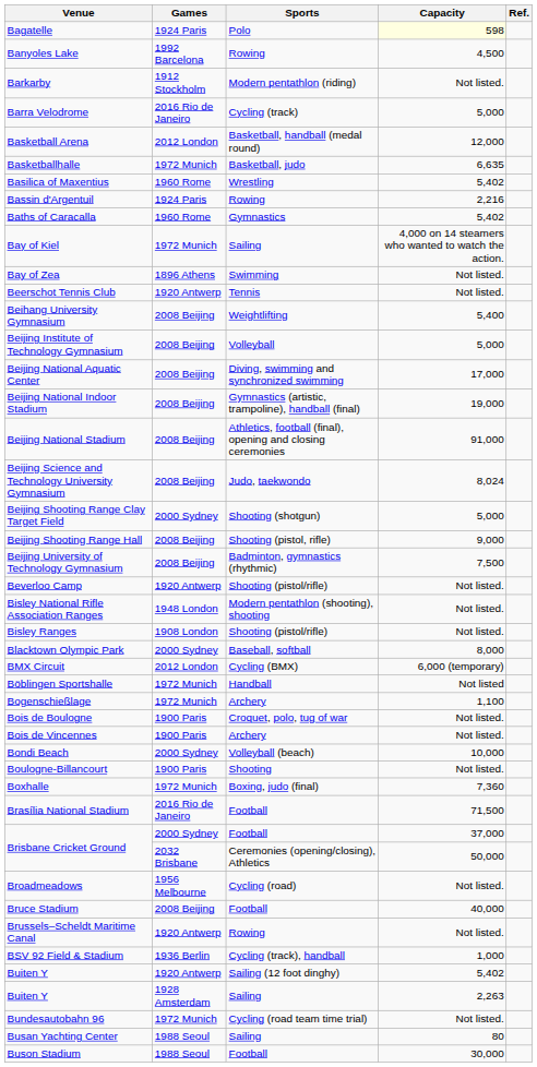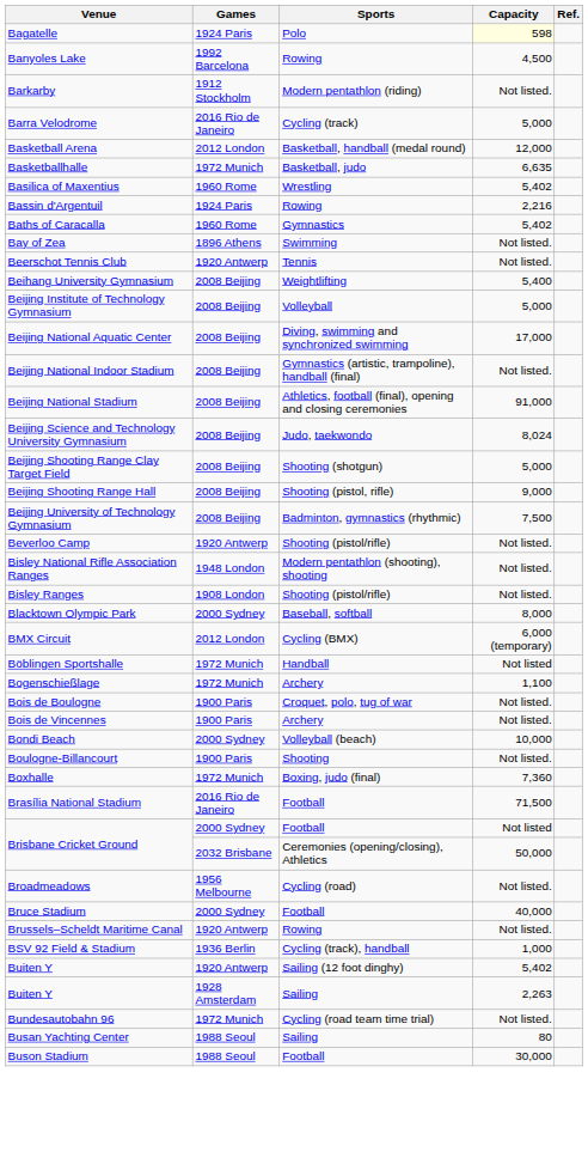 <table class="wikitable sortable" width=780px>
 <tr>
 <th>Venue</th>
 <th>Games</th>
 <th>Sports</th>
 <th>Capacity</th>
 <th>Ref.</th>
 </tr>
 <tr>
 <td><a href='#'>Bagatelle</a></td>
 <td><a href='#'>1924 Paris</a></td>
 <td><a href='#'>Polo</a></td>
 <td align="right" style="background: lightyellow;">598</td>
 <td align=center></td>
 </tr>
 <tr>
 <td><a href='#'>Banyoles Lake</a></td>
 <td><a href='#'>1992 Barcelona</a></td>
 <td><a href='#'>Rowing</a></td>
 <td align="right">4,500</td>
 <td align=center></td>
 </tr>
 <tr>
 <td><a href='#'>Barkarby</a></td>
 <td><a href='#'>1912 Stockholm</a></td>
 <td><a href='#'>Modern pentathlon</a> (riding)</td>
 <td align="right">Not listed.</td>
 <td align=center></td>
 </tr>
 <tr>
 <td><a href='#'>Barra Velodrome</a></td>
 <td><a href='#'>2016 Rio de Janeiro</a></td>
 <td><a href='#'>Cycling</a> (track)</td>
 <td align="right">5,000</td>
 <td align="center"></td>
 </tr>
 <tr>
 <td><a href='#'>Basketball Arena</a></td>
 <td><a href='#'>2012 London</a></td>
 <td><a href='#'>Basketball</a>, <a href='#'>handball</a> (medal round)</td>
 <td align="right">12,000</td>
 <td align=center></td>
 </tr>
 <tr>
 <td><a href='#'>Basketballhalle</a></td>
 <td><a href='#'>1972 Munich</a></td>
 <td><a href='#'>Basketball</a>, <a href='#'>judo</a></td>
 <td align="right">6,635</td>
 <td align=center></td>
 </tr>
 <tr>
 <td><a href='#'>Basilica of Maxentius</a></td>
 <td><a href='#'>1960 Rome</a></td>
 <td><a href='#'>Wrestling</a></td>
 <td align="right">5,402</td>
 <td align=center></td>
 </tr>
 <tr>
 <td><a href='#'>Bassin d'Argentuil</a></td>
 <td><a href='#'>1924 Paris</a></td>
 <td><a href='#'>Rowing</a></td>
 <td align="right">2,216</td>
 <td align=center></td>
 </tr>
 <tr>
 <td><a href='#'>Baths of Caracalla</a></td>
 <td><a href='#'>1960 Rome</a></td>
 <td><a href='#'>Gymnastics</a></td>
 <td align="right">5,402</td>
 <td align=center></td>
 </tr>
 <tr>
-<td><a href='#'>Bay of Kiel</a></td>
-<td><a href='#'>1972 Munich</a></td>
-<td><a href='#'>Sailing</a></td>
-<td align="right">4,000 on 14 steamers who wanted to watch the action.</td>
-<td align=center></td>
-</tr>
-<tr>
 <td><a href='#'>Bay of Zea</a></td>
 <td><a href='#'>1896 Athens</a></td>
 <td><a href='#'>Swimming</a></td>
 <td align="right">Not listed.</td>
 <td align=center></td>
 </tr>
 <tr>
 <td><a href='#'>Beerschot Tennis Club</a></td>
 <td><a href='#'>1920 Antwerp</a></td>
 <td><a href='#'>Tennis</a></td>
 <td align="right">Not listed.</td>
 <td align=center></td>
 </tr>
 <tr>
 <td><a href='#'>Beihang University Gymnasium</a></td>
 <td><a href='#'>2008 Beijing</a></td>
 <td><a href='#'>Weightlifting</a></td>
 <td align="right">5,400</td>
 <td align=center></td>
 </tr>
 <tr>
 <td><a href='#'>Beijing Institute of Technology Gymnasium</a></td>
 <td><a href='#'>2008 Beijing</a></td>
 <td><a href='#'>Volleyball</a></td>
 <td align="right">5,000</td>
 <td align=center></td>
 </tr>
 <tr>
 <td><a href='#'>Beijing National Aquatic Center</a></td>
 <td><a href='#'>2008 Beijing</a></td>
 <td><a href='#'>Diving</a>, <a href='#'>swimming</a> and <a href='#'>synchronized swimming</a></td>
 <td align="right">17,000</td>
 <td align=center></td>
 </tr>
 <tr>
 <td><a href='#'>Beijing National Indoor Stadium</a></td>
 <td><a href='#'>2008 Beijing</a></td>
 <td><a href='#'>Gymnastics</a> (artistic, trampoline), <a href='#'>handball</a> (final)</td>
-<td align="right">19,000</td>
+<td align="right">Not listed.</td>
 <td align=center></td>
 </tr>
 <tr>
 <td><a href='#'>Beijing National Stadium</a></td>
 <td><a href='#'>2008 Beijing</a></td>
 <td><a href='#'>Athletics</a>, <a href='#'>football</a> (final), opening and closing ceremonies</td>
 <td align="right">91,000</td>
 <td align=center></td>
 </tr>
 <tr>
 <td><a href='#'>Beijing Science and Technology University Gymnasium</a></td>
 <td><a href='#'>2008 Beijing</a></td>
 <td><a href='#'>Judo</a>, <a href='#'>taekwondo</a></td>
 <td align="right">8,024</td>
 <td align=center></td>
 </tr>
 <tr>
 <td><a href='#'>Beijing Shooting Range Clay Target Field</a></td>
-<td><a href='#'>2000 Sydney</a></td>
+<td><a href='#'>2008 Beijing</a></td>
 <td><a href='#'>Shooting</a> (shotgun)</td>
 <td align="right">5,000</td>
 <td align=center></td>
 </tr>
 <tr>
 <td><a href='#'>Beijing Shooting Range Hall</a></td>
 <td><a href='#'>2008 Beijing</a></td>
 <td><a href='#'>Shooting</a> (pistol, rifle)</td>
 <td align="right">9,000</td>
 <td align=center></td>
 </tr>
 <tr>
 <td><a href='#'>Beijing University of Technology Gymnasium</a></td>
 <td><a href='#'>2008 Beijing</a></td>
 <td><a href='#'>Badminton</a>, <a href='#'>gymnastics</a> (rhythmic)</td>
 <td align="right">7,500</td>
 <td align=center></td>
 </tr>
 <tr>
 <td><a href='#'>Beverloo Camp</a></td>
 <td><a href='#'>1920 Antwerp</a></td>
 <td><a href='#'>Shooting</a> (pistol/rifle)</td>
 <td align="right">Not listed.</td>
 <td align=center></td>
 </tr>
 <tr>
 <td><a href='#'>Bisley National Rifle Association Ranges</a></td>
 <td><a href='#'>1948 London</a></td>
 <td><a href='#'>Modern pentathlon</a> (shooting), <a href='#'>shooting</a></td>
 <td align="right">Not listed.</td>
 <td align=center></td>
 </tr>
 <tr>
 <td><a href='#'>Bisley Ranges</a></td>
 <td><a href='#'>1908 London</a></td>
 <td><a href='#'>Shooting</a> (pistol/rifle)</td>
 <td align="right">Not listed.</td>
 <td align=center></td>
 </tr>
 <tr>
 <td><a href='#'>Blacktown Olympic Park</a></td>
 <td><a href='#'>2000 Sydney</a></td>
 <td><a href='#'>Baseball</a>, <a href='#'>softball</a></td>
 <td align="right">8,000</td>
 <td align=center></td>
 </tr>
 <tr>
 <td><a href='#'>BMX Circuit</a></td>
 <td><a href='#'>2012 London</a></td>
 <td><a href='#'>Cycling</a> (BMX)</td>
 <td align="right">6,000 (temporary)</td>
 <td align=center></td>
 </tr>
 <tr>
 <td><a href='#'>Böblingen Sportshalle</a></td>
 <td><a href='#'>1972 Munich</a></td>
 <td><a href='#'>Handball</a></td>
 <td align="right">Not listed</td>
 <td align=center></td>
 </tr>
 <tr>
 <td><a href='#'>Bogenschießlage</a></td>
 <td><a href='#'>1972 Munich</a></td>
 <td><a href='#'>Archery</a></td>
 <td align="right">1,100</td>
 <td align=center></td>
 </tr>
 <tr>
 <td><a href='#'>Bois de Boulogne</a></td>
 <td><a href='#'>1900 Paris</a></td>
 <td><a href='#'>Croquet</a>, <a href='#'>polo</a>, <a href='#'>tug of war</a></td>
 <td align=right>Not listed.</td>
 <td align=center></td>
 </tr>
 <tr>
 <td><a href='#'>Bois de Vincennes</a></td>
 <td><a href='#'>1900 Paris</a></td>
 <td><a href='#'>Archery</a></td>
 <td align=right>Not listed.</td>
 <td align=center></td>
 </tr>
 <tr>
 <td><a href='#'>Bondi Beach</a></td>
 <td><a href='#'>2000 Sydney</a></td>
 <td><a href='#'>Volleyball</a> (beach)</td>
 <td align="right">10,000</td>
 <td align=center></td>
 </tr>
 <tr>
 <td><a href='#'>Boulogne-Billancourt</a></td>
 <td><a href='#'>1900 Paris</a></td>
 <td><a href='#'>Shooting</a></td>
 <td align=right>Not listed.</td>
 <td align=center></td>
 </tr>
 <tr>
 <td><a href='#'>Boxhalle</a></td>
 <td><a href='#'>1972 Munich</a></td>
 <td><a href='#'>Boxing</a>, <a href='#'>judo</a> (final)</td>
 <td align="right">7,360</td>
 <td align=center></td>
 </tr>
 <tr>
 <td><a href='#'>Brasília National Stadium</a></td>
 <td><a href='#'>2016 Rio de Janeiro</a></td>
 <td><a href='#'>Football</a></td>
 <td align="right">71,500</td>
 <td align="center"></td>
 </tr>
 <tr>
 <td rowspan="2"><a href='#'>Brisbane Cricket Ground</a></td>
 <td><a href='#'>2000 Sydney</a></td>
 <td><a href='#'>Football</a></td>
-<td align="right">37,000</td>
+<td align="right">Not listed</td>
 <td align=center></td>
 </tr>
 <tr>
 <td><a href='#'>2032 Brisbane</a></td>
 <td>Ceremonies (opening/closing), Athletics</td>
 <td align="right">50,000</td>
 <td></td>
 </tr>
 <tr>
 <td><a href='#'>Broadmeadows</a></td>
 <td><a href='#'>1956 Melbourne</a></td>
 <td><a href='#'>Cycling</a> (road)</td>
 <td align="right">Not listed.</td>
 <td align=center></td>
 </tr>
 <tr>
 <td><a href='#'>Bruce Stadium</a></td>
-<td><a href='#'>2008 Beijing</a></td>
+<td><a href='#'>2000 Sydney</a></td>
 <td><a href='#'>Football</a></td>
 <td align="right">40,000</td>
 <td align=center></td>
 </tr>
 <tr>
 <td><a href='#'>Brussels–Scheldt Maritime Canal</a></td>
 <td><a href='#'>1920 Antwerp</a></td>
 <td><a href='#'>Rowing</a></td>
 <td align="right">Not listed.</td>
 <td align=center></td>
 </tr>
 <tr>
 <td><a href='#'>BSV 92 Field & Stadium</a></td>
 <td><a href='#'>1936 Berlin</a></td>
 <td><a href='#'>Cycling</a> (track), <a href='#'>handball</a></td>
 <td align="right">1,000</td>
 <td align=center></td>
 </tr>
 <tr>
 <td><a href='#'>Buiten Y</a></td>
 <td><a href='#'>1920 Antwerp</a></td>
 <td><a href='#'>Sailing</a> (12 foot dinghy)</td>
 <td align="right">5,402</td>
 <td align=center></td>
 </tr>
 <tr>
 <td><a href='#'>Buiten Y</a></td>
 <td><a href='#'>1928 Amsterdam</a></td>
 <td><a href='#'>Sailing</a></td>
 <td align="right">2,263</td>
 <td align=center></td>
 </tr>
 <tr>
 <td><a href='#'>Bundesautobahn 96</a></td>
 <td><a href='#'>1972 Munich</a></td>
 <td><a href='#'>Cycling</a> (road team time trial)</td>
 <td align="right">Not listed.</td>
 <td align=center></td>
 </tr>
 <tr>
 <td><a href='#'>Busan Yachting Center</a></td>
 <td><a href='#'>1988 Seoul</a></td>
 <td><a href='#'>Sailing</a></td>
 <td align="right">80</td>
 <td align=center></td>
 </tr>
 <tr>
 <td><a href='#'>Buson Stadium</a></td>
 <td><a href='#'>1988 Seoul</a></td>
 <td><a href='#'>Football</a></td>
 <td align="right">30,000</td>
 <td align=center></td>
 </tr>
 </table>
